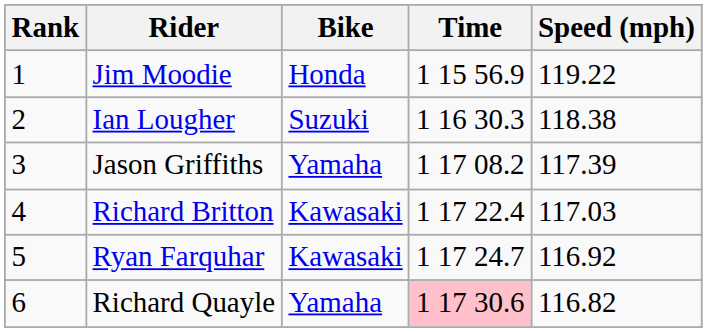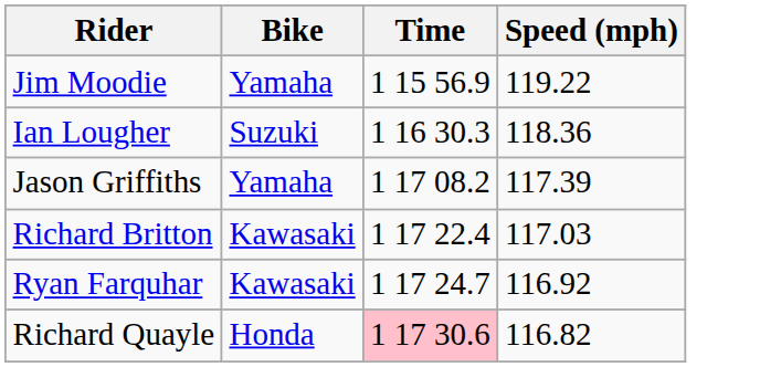 <table class="wikitable">
 <tr>
-<th>Rank</th>
 <th>Rider</th>
 <th>Bike</th>
 <th>Time</th>
 <th>Speed (mph)</th>
 </tr>
 <tr>
-<td>1</td>
 <td> <a href='#'>Jim Moodie</a></td>
-<td><a href='#'>Honda</a></td>
+<td><a href='#'>Yamaha</a></td>
 <td>1 15 56.9</td>
 <td>119.22</td>
 </tr>
 <tr>
-<td>2</td>
 <td> <a href='#'>Ian Lougher</a></td>
 <td><a href='#'>Suzuki</a></td>
 <td>1 16 30.3</td>
-<td>118.38</td>
+<td>118.36</td>
 </tr>
 <tr>
-<td>3</td>
 <td> Jason Griffiths</td>
 <td><a href='#'>Yamaha</a></td>
 <td>1 17 08.2</td>
 <td>117.39</td>
 </tr>
 <tr>
-<td>4</td>
 <td> <a href='#'>Richard Britton</a></td>
 <td><a href='#'>Kawasaki</a></td>
 <td>1 17 22.4</td>
 <td>117.03</td>
 </tr>
 <tr>
-<td>5</td>
 <td> <a href='#'>Ryan Farquhar</a></td>
 <td><a href='#'>Kawasaki</a></td>
 <td>1 17 24.7</td>
 <td>116.92</td>
 </tr>
 <tr>
-<td>6</td>
 <td> Richard Quayle</td>
-<td><a href='#'>Yamaha</a></td>
+<td><a href='#'>Honda</a></td>
 <td style="background: pink;">1 17 30.6</td>
 <td>116.82</td>
 </tr>
 </table>
